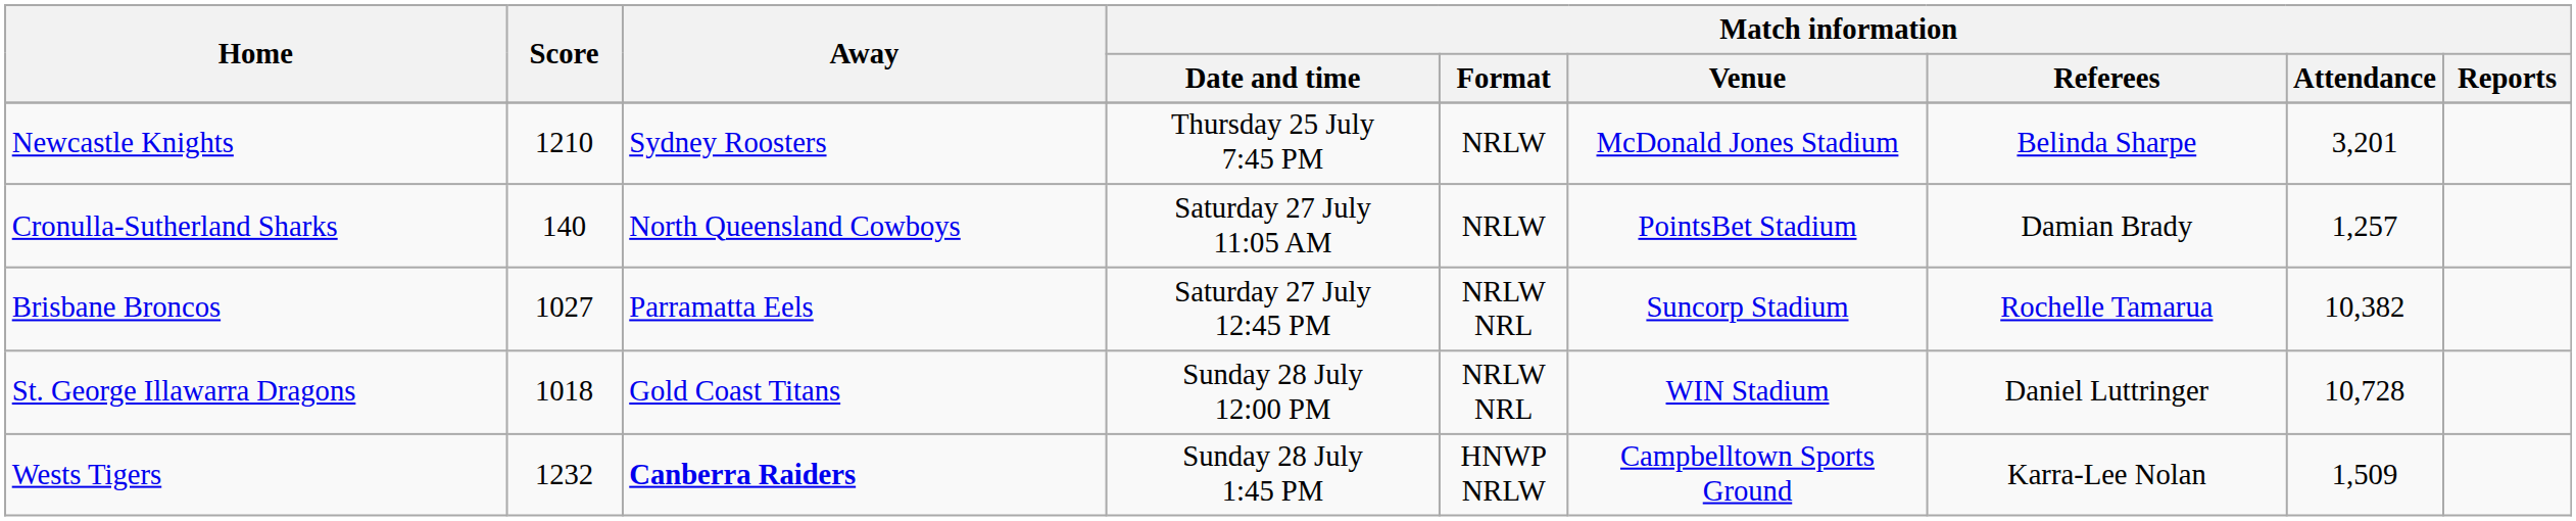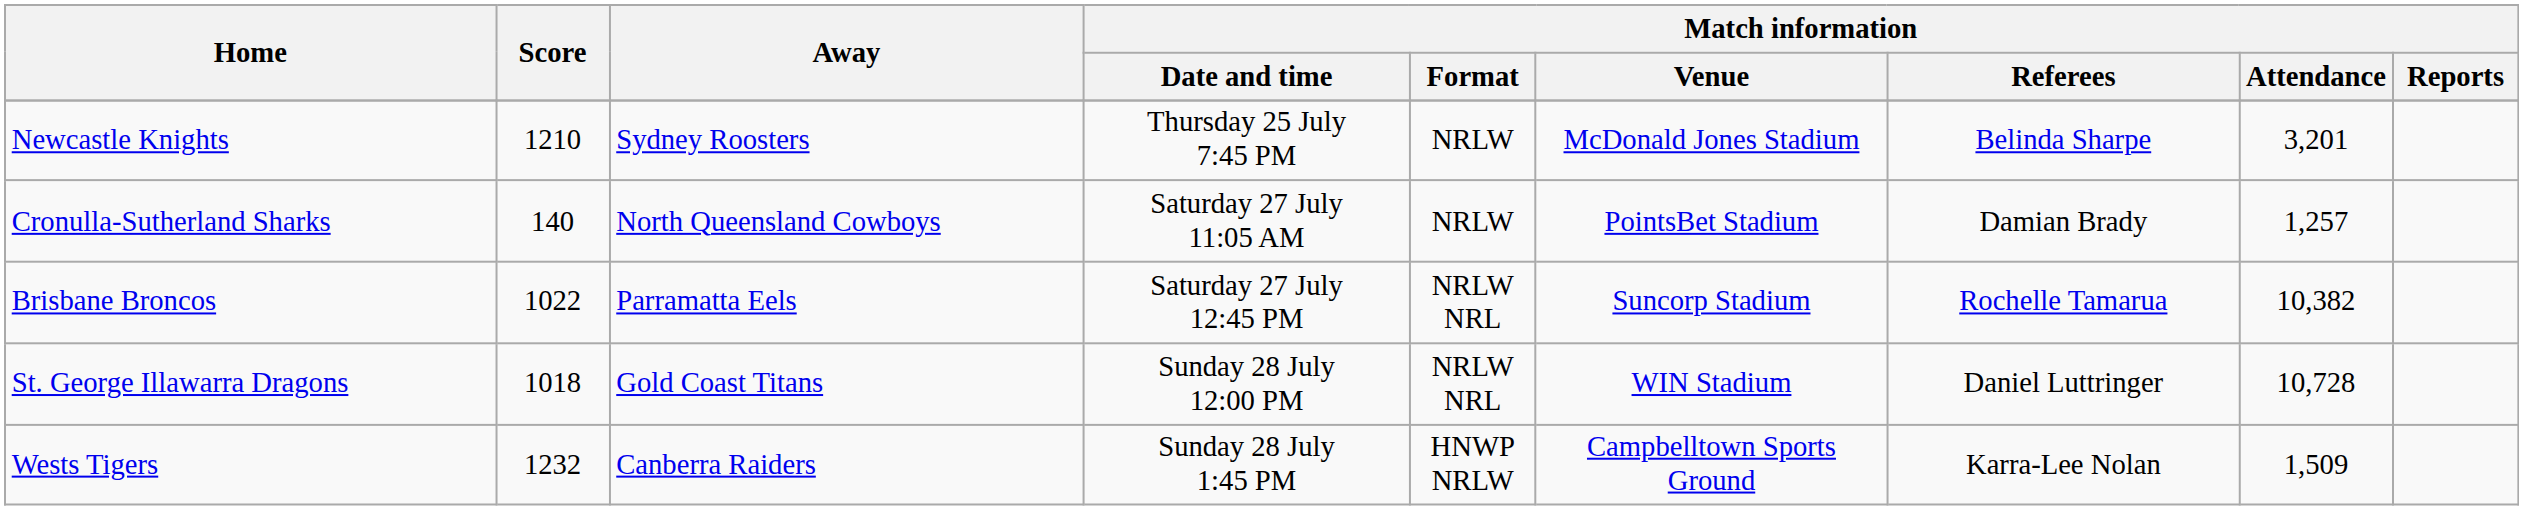 <table class="wikitable" width="100%" style="border-collapse:collapse; font-size:90%; text-align:center;">
 <tr>
 <th rowspan="2">Home</th>
 <th rowspan="2" text-align:center;>Score</th>
 <th rowspan="2">Away</th>
 <th colspan="6">Match information</th>
 </tr>
 <tr>
 <th width="13%">Date and time</th>
 <th width="5%">Format</th>
 <th width="14%">Venue</th>
 <th width="14%">Referees</th>
 <th width="5%">Attendance</th>
 <th width="5%">Reports</th>
 </tr>
 <tr>
 </tr>
 <tr>
 <td align="left"> <a href='#'>Newcastle Knights</a></td>
 <td>1210</td>
 <td align="left"> <a href='#'>Sydney Roosters</a></td>
 <td>Thursday 25 July<br>7:45 PM</td>
 <td>NRLW<br></td>
 <td><a href='#'>McDonald Jones Stadium</a></td>
 <td><a href='#'>Belinda Sharpe</a></td>
 <td>3,201</td>
 <td></td>
 </tr>
 <tr>
 <td align="left"> <a href='#'>Cronulla-Sutherland Sharks</a></td>
 <td>140</td>
 <td align="left"> <a href='#'>North Queensland Cowboys</a></td>
 <td>Saturday 27 July<br>11:05 AM</td>
 <td>NRLW<br></td>
 <td><a href='#'>PointsBet Stadium</a></td>
 <td>Damian Brady</td>
 <td>1,257</td>
 <td></td>
 </tr>
 <tr>
 <td align="left"> <a href='#'>Brisbane Broncos</a></td>
-<td>1027</td>
+<td>1022</td>
 <td align="left"> <a href='#'>Parramatta Eels</a></td>
 <td>Saturday 27 July<br>12:45 PM</td>
 <td>NRLW<br>NRL</td>
 <td><a href='#'>Suncorp Stadium</a></td>
 <td><a href='#'>Rochelle Tamarua</a></td>
 <td>10,382</td>
 <td></td>
 </tr>
 <tr>
 <td align="left"> <a href='#'>St. George Illawarra Dragons</a></td>
 <td>1018</td>
 <td align="left"> <a href='#'>Gold Coast Titans</a></td>
 <td>Sunday 28 July<br>12:00 PM</td>
 <td font-size:50%;>NRLW<br>NRL</td>
 <td><a href='#'>WIN Stadium</a></td>
 <td>Daniel Luttringer</td>
 <td>10,728</td>
 <td></td>
 </tr>
 <tr>
 <td align="left"> <a href='#'>Wests Tigers</a></td>
 <td>1232</td>
-<td align="left"><strong> <a href='#'>Canberra Raiders</a></strong></td>
+<td align="left"> <a href='#'>Canberra Raiders</a></td>
 <td>Sunday 28 July<br>1:45 PM</td>
 <td>HNWP<br>NRLW</td>
 <td><a href='#'>Campbelltown Sports Ground</a></td>
 <td>Karra-Lee Nolan</td>
 <td>1,509</td>
 <td></td>
 </tr>
 </table>
